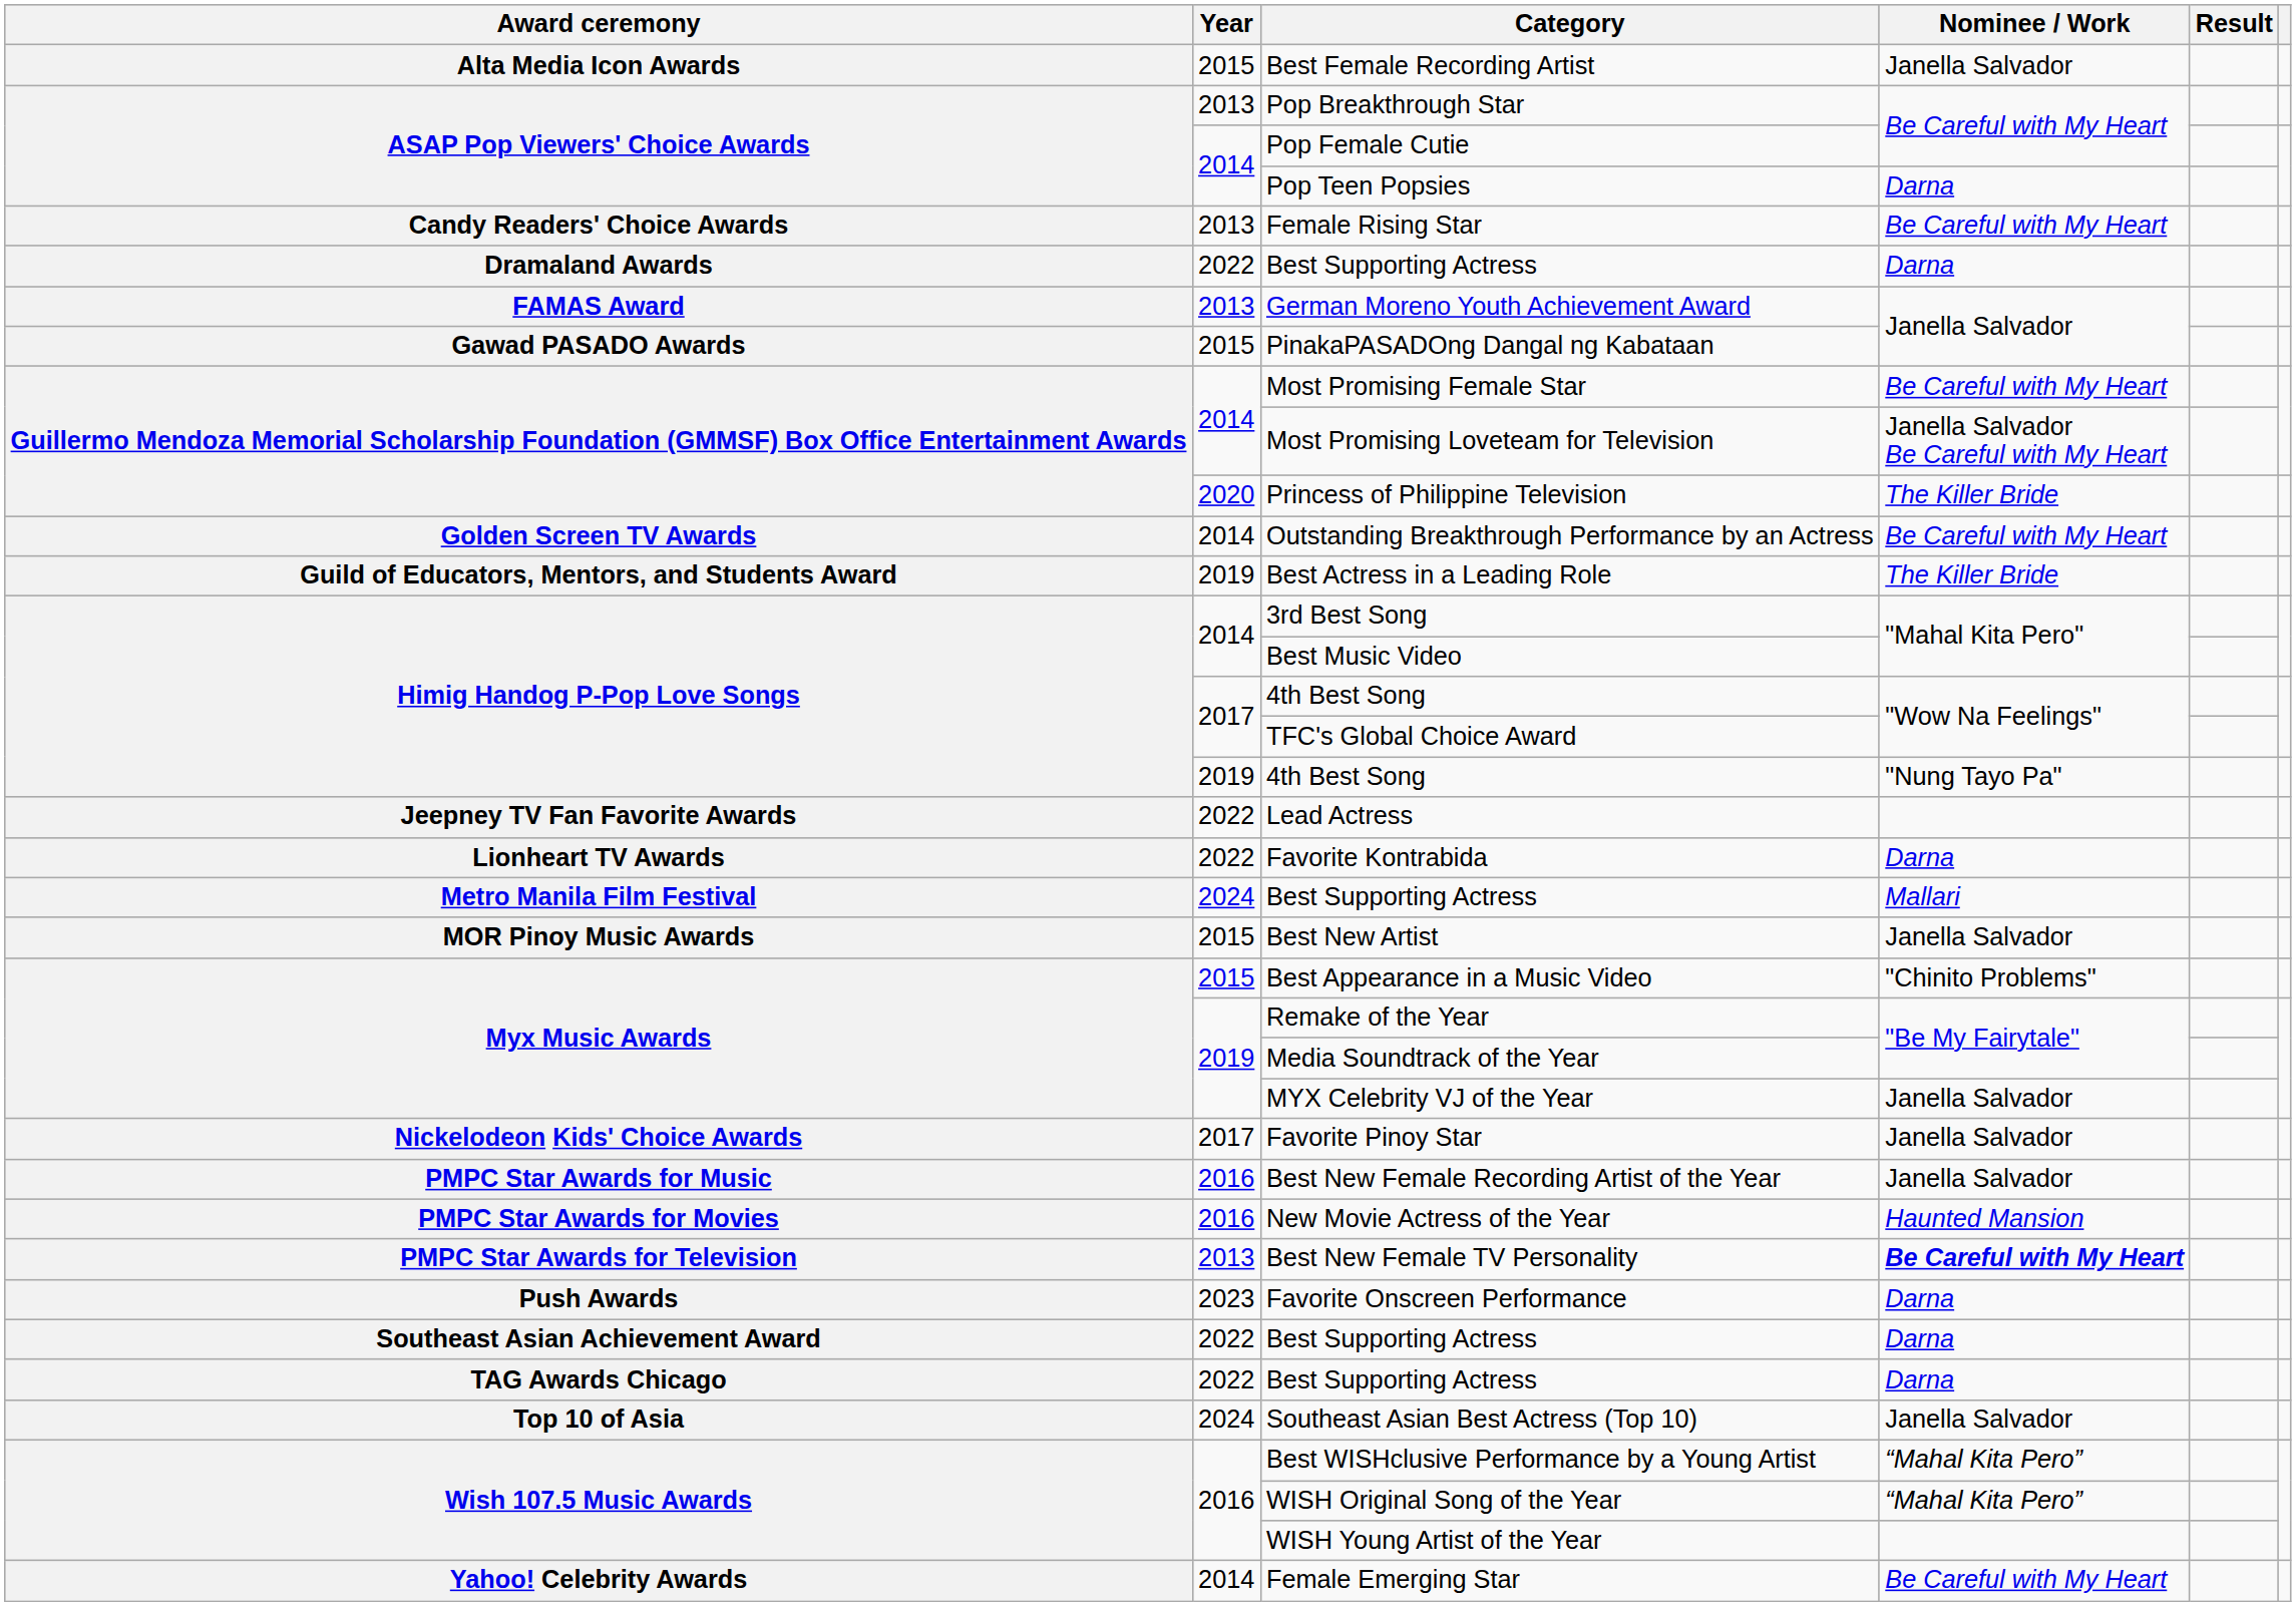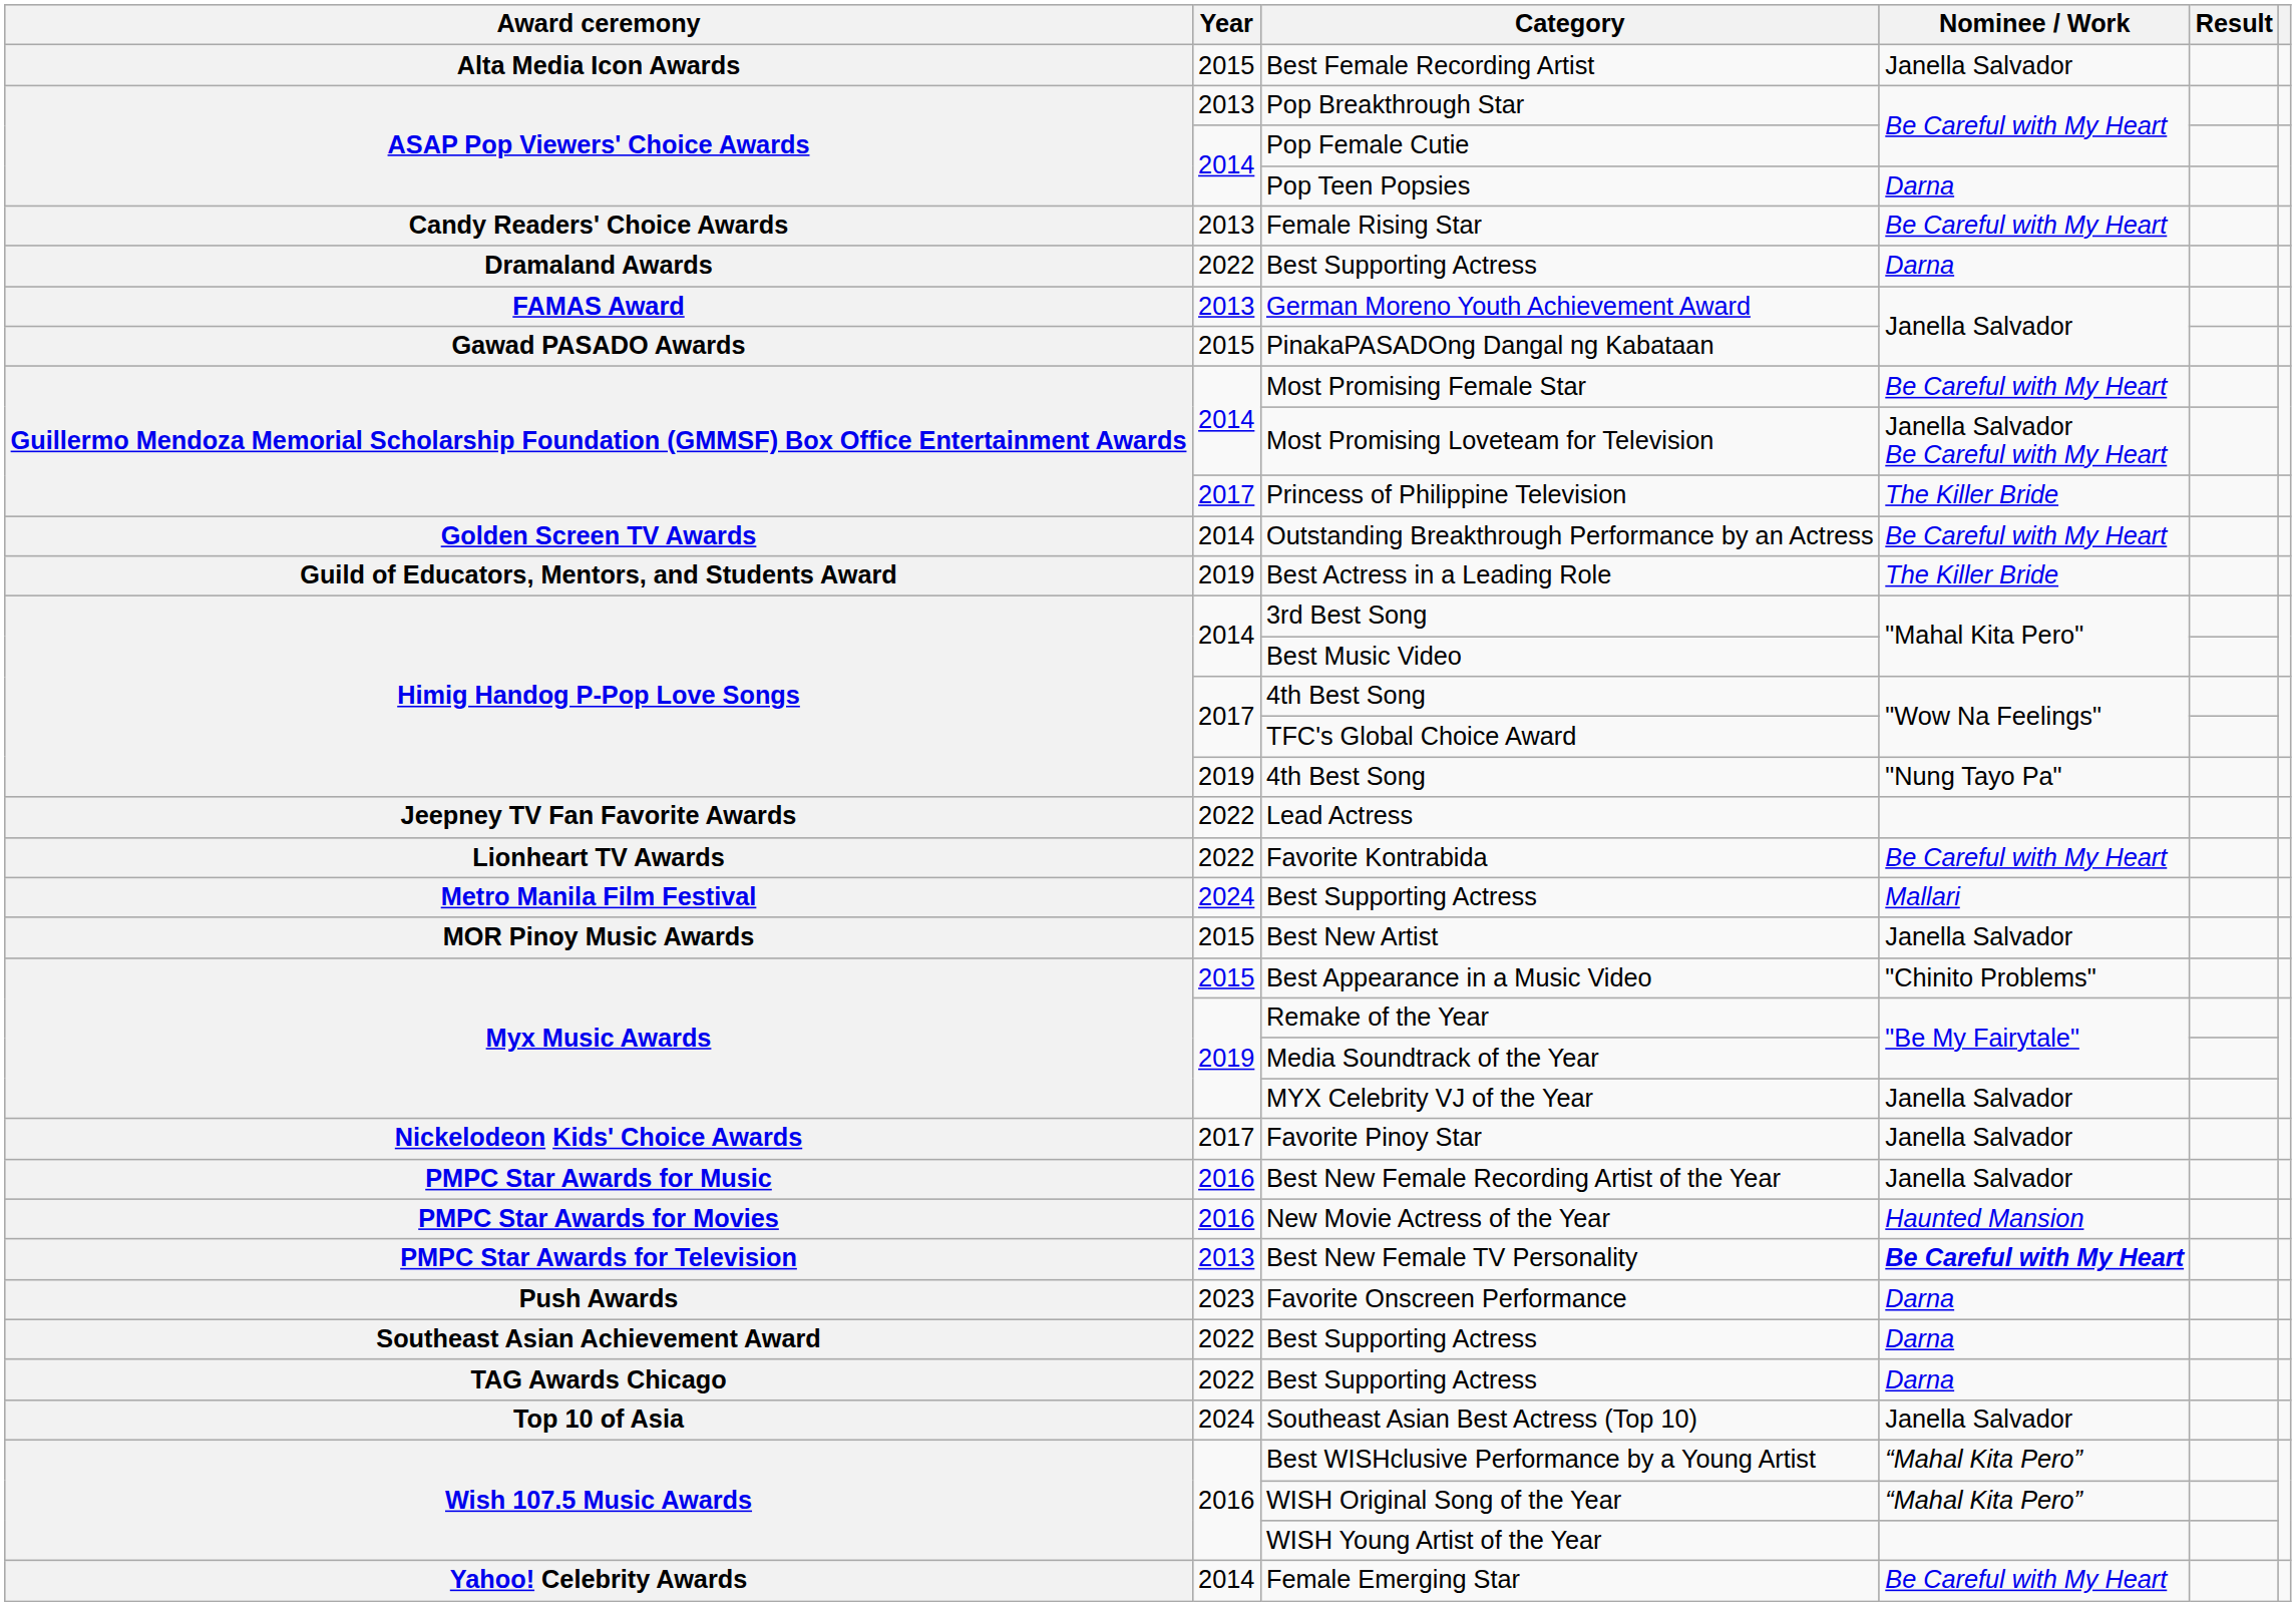 <table class="wikitable plainrowheaders sortable">
 <tr>
 <th scope="col">Award ceremony</th>
 <th scope="col">Year</th>
 <th scope="col">Category</th>
 <th scope="col">Nominee / Work</th>
 <th scope="col">Result</th>
 <th scope="col" class="unsortable"></th>
 </tr>
 <tr>
 <th scope="row">Alta Media Icon Awards</th>
 <td>2015</td>
 <td>Best Female Recording Artist</td>
 <td>Janella Salvador</td>
 <td></td>
 <td style="text-align:center"></td>
 </tr>
 <tr>
 <th scope="row" rowspan="3"><a href='#'>ASAP Pop Viewers' Choice Awards</a></th>
 <td>2013</td>
 <td>Pop Breakthrough Star</td>
 <td rowspan="2"><em><a href='#'>Be Careful with My Heart</a></em></td>
 <td></td>
 <td style="text-align:center"></td>
 </tr>
 <tr>
 <td rowspan="2"><a href='#'>2014</a></td>
 <td>Pop Female Cutie</td>
 <td></td>
 <td style="text-align:center" rowspan="2"></td>
 </tr>
 <tr>
 <td>Pop Teen Popsies</td>
 <td><em><a href='#'>Darna</a></em></td>
 <td></td>
 </tr>
 <tr>
 <th scope="row">Candy Readers' Choice Awards</th>
 <td>2013</td>
 <td>Female Rising Star</td>
 <td><em><a href='#'>Be Careful with My Heart</a></em></td>
 <td></td>
 <td style="text-align:center"></td>
 </tr>
 <tr>
 <th scope="row">Dramaland Awards</th>
 <td>2022</td>
 <td>Best Supporting Actress</td>
 <td><em><a href='#'>Darna</a></em></td>
 <td></td>
 <td style="text-align:center"></td>
 </tr>
 <tr>
 <th scope="row"><a href='#'>FAMAS Award</a></th>
 <td><a href='#'>2013</a></td>
 <td><a href='#'>German Moreno Youth Achievement Award</a></td>
 <td rowspan="2">Janella Salvador</td>
 <td></td>
 <td style="text-align:center"></td>
 </tr>
 <tr>
 <th scope="row">Gawad PASADO Awards</th>
 <td>2015</td>
 <td>PinakaPASADOng Dangal ng Kabataan</td>
 <td></td>
 <td style="text-align:center"></td>
 </tr>
 <tr>
 <th scope="row" rowspan="3"><a href='#'>Guillermo Mendoza Memorial Scholarship Foundation (GMMSF) Box Office Entertainment Awards</a></th>
 <td rowspan="2"><a href='#'>2014</a></td>
 <td>Most Promising Female Star</td>
 <td><em><a href='#'>Be Careful with My Heart</a></em></td>
 <td></td>
 <td style="text-align:center" rowspan="2"></td>
 </tr>
 <tr>
 <td>Most Promising Loveteam for Television</td>
 <td>Janella Salvador<br> <em><a href='#'>Be Careful with My Heart</a></em></td>
 <td></td>
 </tr>
 <tr>
-<td><a href='#'>2020</a></td>
+<td><a href='#'>2017</a></td>
 <td>Princess of Philippine Television</td>
 <td><em><a href='#'>The Killer Bride</a></em></td>
 <td></td>
 <td style="text-align:center"></td>
 </tr>
 <tr>
 <th scope="row"><a href='#'>Golden Screen TV Awards</a></th>
 <td>2014</td>
 <td>Outstanding Breakthrough Performance by an Actress</td>
 <td><em><a href='#'>Be Careful with My Heart</a></em></td>
 <td></td>
 <td style="text-align:center"></td>
 </tr>
 <tr>
 <th scope="row">Guild of Educators, Mentors, and Students Award</th>
 <td>2019</td>
 <td>Best Actress in a Leading Role</td>
 <td><em><a href='#'>The Killer Bride</a></em></td>
 <td></td>
 <td style="text-align:center"></td>
 </tr>
 <tr>
 <th scope="row" rowspan="5"><a href='#'>Himig Handog P-Pop Love Songs</a></th>
 <td rowspan="2">2014</td>
 <td>3rd Best Song</td>
 <td rowspan="2">"Mahal Kita Pero"</td>
 <td></td>
 <td style="text-align:center" rowspan="2"></td>
 </tr>
 <tr>
 <td>Best Music Video</td>
 <td></td>
 </tr>
 <tr>
 <td rowspan="2">2017</td>
 <td>4th Best Song</td>
 <td rowspan="2">"Wow Na Feelings"</td>
 <td></td>
 <td style="text-align:center" rowspan="2"></td>
 </tr>
 <tr>
 <td>TFC's Global Choice Award</td>
 <td></td>
 </tr>
 <tr>
 <td>2019</td>
 <td>4th Best Song</td>
 <td>"Nung Tayo Pa"</td>
 <td></td>
 <td style="text-align:center"></td>
 </tr>
 <tr>
 <th scope="row">Jeepney TV Fan Favorite Awards</th>
 <td>2022</td>
 <td>Lead Actress</td>
 <td></td>
 <td></td>
 <td style="text-align:center"></td>
 </tr>
 <tr>
 <th scope="row">Lionheart TV Awards</th>
 <td>2022</td>
 <td>Favorite Kontrabida</td>
-<td><em><a href='#'>Darna</a></em></td>
+<td><em><a href='#'>Be Careful with My Heart</a></em></td>
 <td></td>
 <td style="text-align:center"></td>
 </tr>
 <tr>
 <th scope="row"><a href='#'>Metro Manila Film Festival</a></th>
 <td><a href='#'>2024</a></td>
 <td>Best Supporting Actress</td>
 <td><em><a href='#'>Mallari</a></em></td>
 <td></td>
 <td style="text-align:center"></td>
 </tr>
 <tr>
 <th scope="row">MOR Pinoy Music Awards</th>
 <td>2015</td>
 <td>Best New Artist</td>
 <td>Janella Salvador</td>
 <td></td>
 <td style="text-align:center"></td>
 </tr>
 <tr>
 <th scope="row" rowspan="4"><a href='#'>Myx Music Awards</a></th>
 <td><a href='#'>2015</a></td>
 <td>Best Appearance in a Music Video</td>
 <td>"Chinito Problems"</td>
 <td></td>
 <td style="text-align:center"></td>
 </tr>
 <tr>
 <td rowspan="3"><a href='#'>2019</a></td>
 <td>Remake of the Year</td>
 <td rowspan="2"><a href='#'>"Be My Fairytale"</a></td>
 <td></td>
 <td style="text-align:center" rowspan="3"></td>
 </tr>
 <tr>
 <td>Media Soundtrack of the Year</td>
 <td></td>
 </tr>
 <tr>
 <td>MYX Celebrity VJ of the Year</td>
 <td>Janella Salvador<br></td>
 <td></td>
 </tr>
 <tr>
 <th scope="row"><a href='#'>Nickelodeon</a> <a href='#'>Kids' Choice Awards</a></th>
 <td>2017</td>
 <td>Favorite Pinoy Star</td>
 <td>Janella Salvador</td>
 <td></td>
 <td style="text-align:center"></td>
 </tr>
 <tr>
 <th scope="row"><a href='#'>PMPC Star Awards for Music</a></th>
 <td><a href='#'>2016</a></td>
 <td>Best New Female Recording Artist of the Year</td>
 <td>Janella Salvador</td>
 <td></td>
 <td style="text-align:center"></td>
 </tr>
 <tr>
 <th scope="row"><a href='#'>PMPC Star Awards for Movies</a></th>
 <td><a href='#'>2016</a></td>
 <td>New Movie Actress of the Year</td>
 <td><em><a href='#'>Haunted Mansion</a></em></td>
 <td></td>
 <td style="text-align:center"></td>
 </tr>
 <tr>
 <th scope="row"><a href='#'>PMPC Star Awards for Television</a></th>
 <td><a href='#'>2013</a></td>
 <td>Best New Female TV Personality</td>
 <td><strong><em><a href='#'>Be Careful with My Heart</a></em></strong></td>
 <td></td>
 <td style="text-align:center"></td>
 </tr>
 <tr>
 <th scope="row">Push Awards</th>
 <td>2023</td>
 <td>Favorite Onscreen Performance</td>
 <td><em><a href='#'>Darna</a></em></td>
 <td></td>
 <td style="text-align:center"></td>
 </tr>
 <tr>
 <th scope="row">Southeast Asian Achievement Award</th>
 <td>2022</td>
 <td>Best Supporting Actress</td>
 <td><em><a href='#'>Darna</a></em></td>
 <td></td>
 <td style="text-align:center"></td>
 </tr>
 <tr>
 <th scope="row">TAG Awards Chicago</th>
 <td>2022</td>
 <td>Best Supporting Actress</td>
 <td><em><a href='#'>Darna</a></em></td>
 <td></td>
 <td style="text-align:center"></td>
 </tr>
 <tr>
 <th scope="row">Top 10 of Asia</th>
 <td>2024</td>
 <td>Southeast Asian Best Actress (Top 10)</td>
 <td>Janella Salvador</td>
 <td></td>
 <td style="text-align:center"></td>
 </tr>
 <tr>
 <th scope="row" rowspan="3"><a href='#'>Wish 107.5 Music Awards</a></th>
 <td rowspan="3">2016</td>
 <td>Best WISHclusive Performance by a Young Artist</td>
 <td><em>“Mahal Kita Pero”</em></td>
 <td></td>
 <td style="text-align:center" rowspan="3"></td>
 </tr>
 <tr>
 <td>WISH Original Song of the Year</td>
 <td><em>“Mahal Kita Pero”</em></td>
 <td></td>
 </tr>
 <tr>
 <td>WISH Young Artist of the Year</td>
 <td></td>
 <td></td>
 </tr>
 <tr>
 <th scope="row"><a href='#'>Yahoo!</a> Celebrity Awards</th>
 <td>2014</td>
 <td>Female Emerging Star</td>
 <td><em><a href='#'>Be Careful with My Heart</a></em></td>
 <td></td>
 <td style="text-align:center"></td>
 </tr>
 </table>
